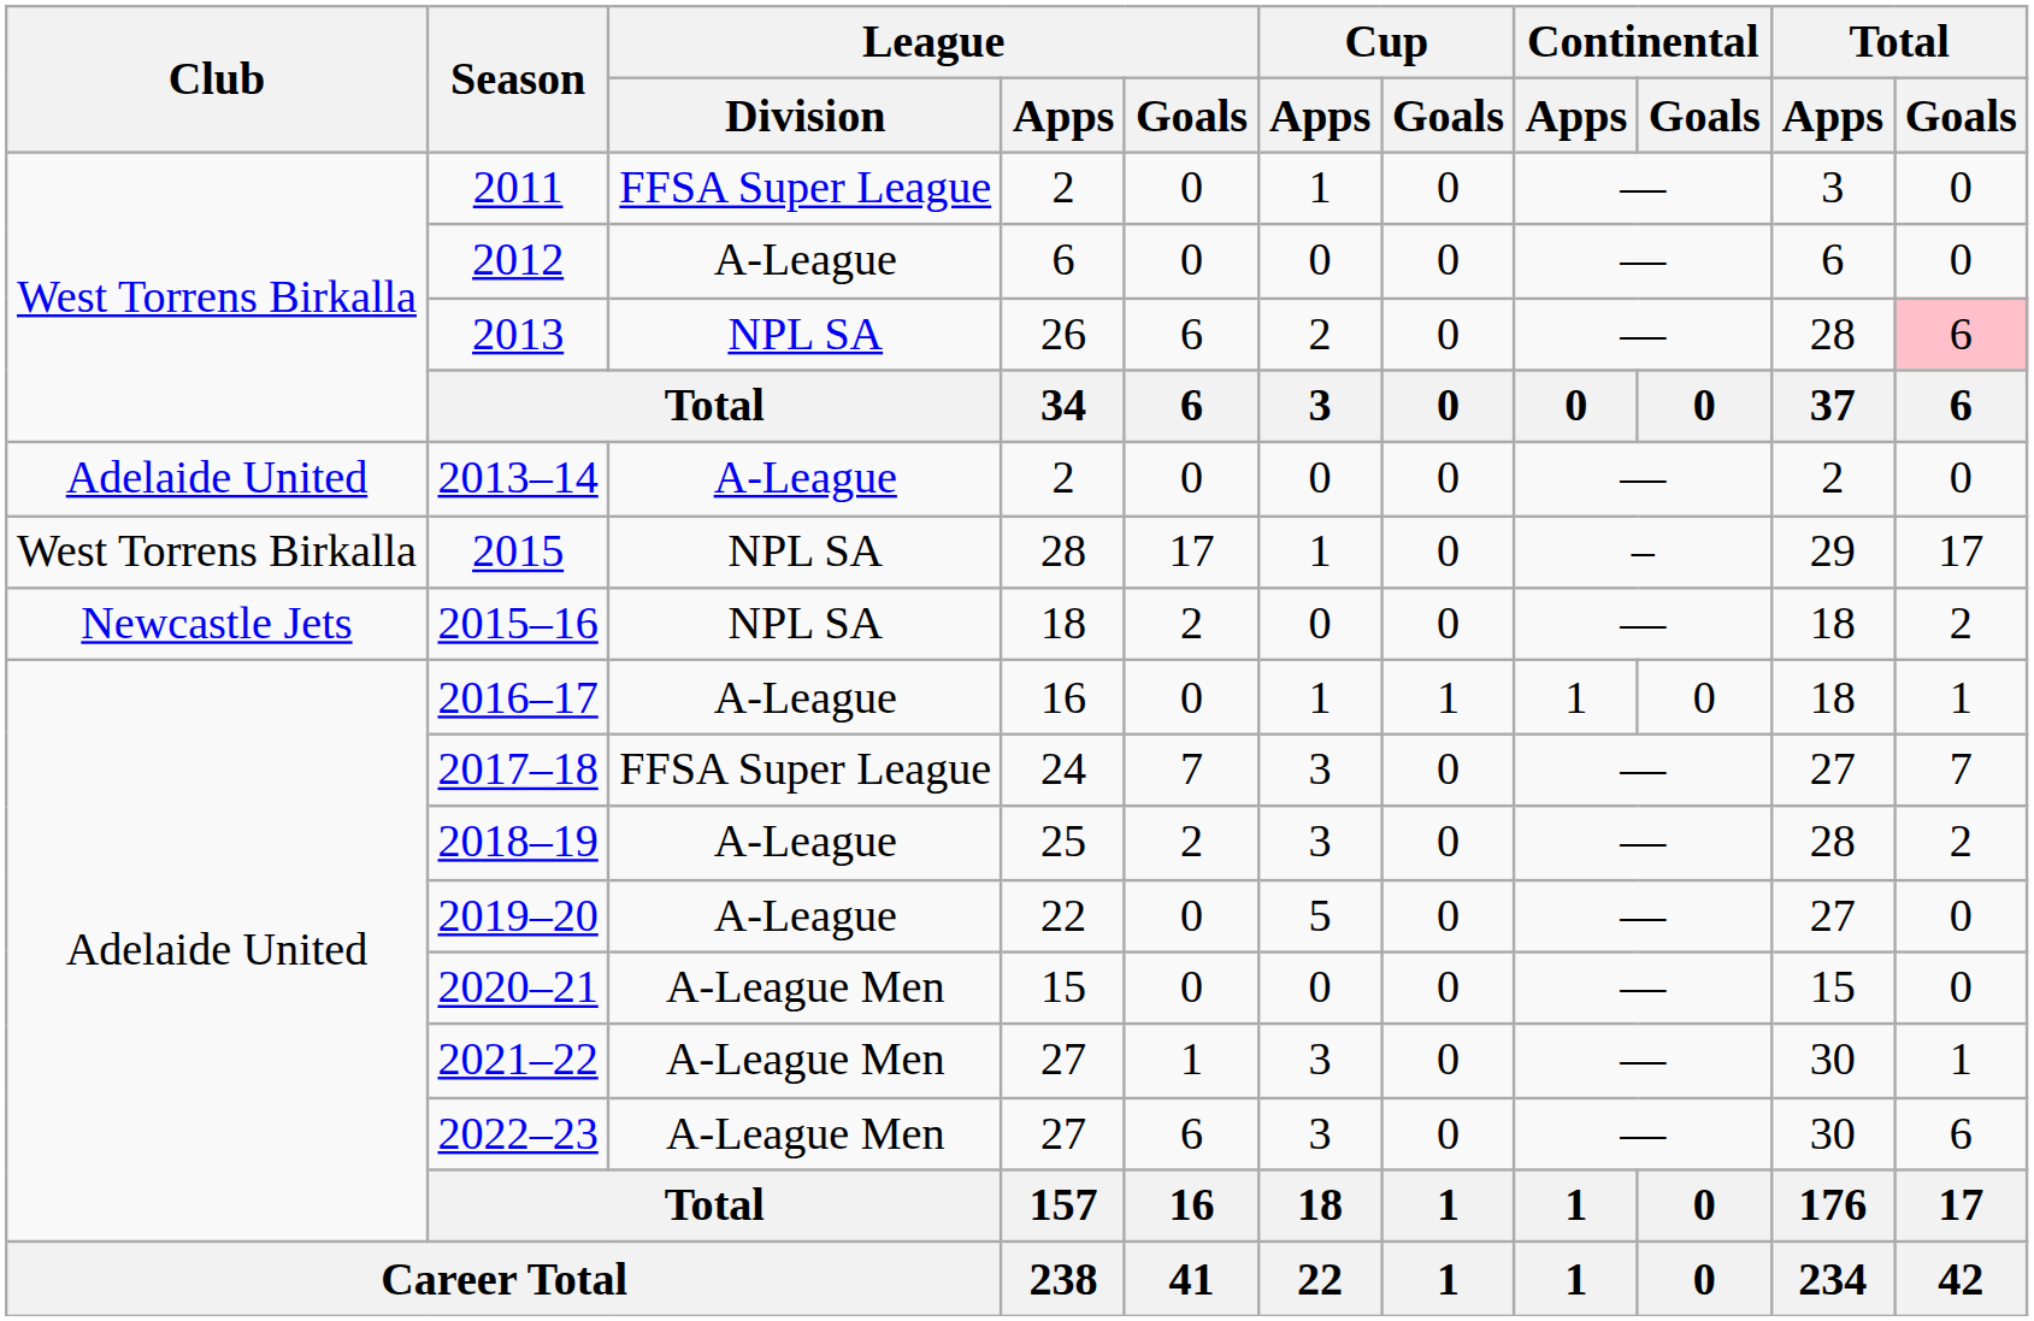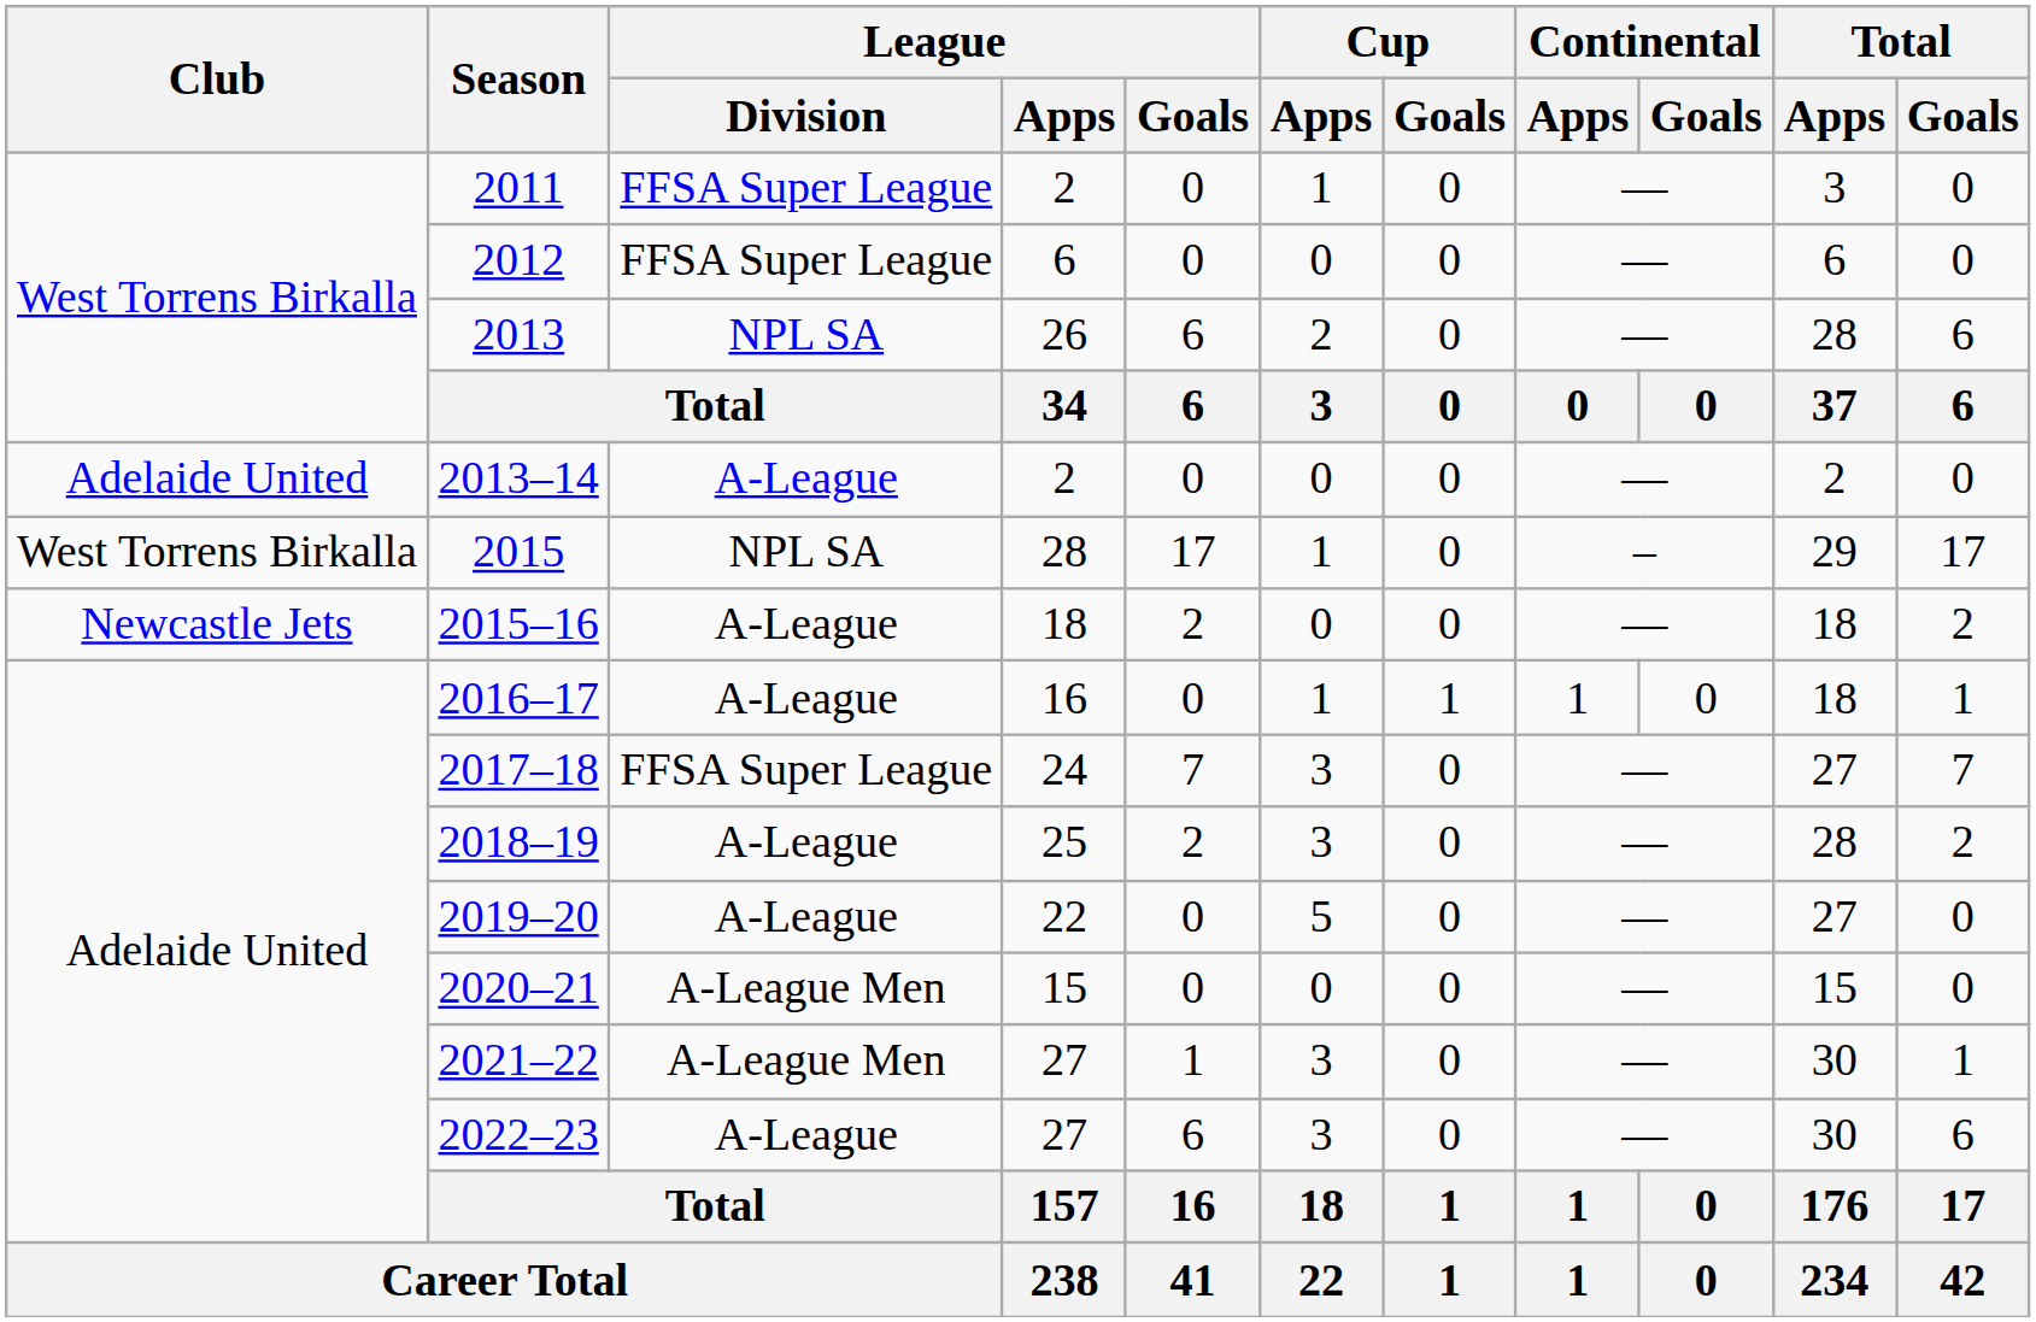 <table class="wikitable" style="text-align: center;">
 <tr>
 <th rowspan="2">Club</th>
 <th rowspan="2">Season</th>
 <th colspan="3">League</th>
 <th colspan="2">Cup</th>
 <th colspan="2">Continental</th>
 <th colspan="2">Total</th>
 </tr>
 <tr>
 <th>Division</th>
 <th>Apps</th>
 <th>Goals</th>
 <th>Apps</th>
 <th>Goals</th>
 <th>Apps</th>
 <th>Goals</th>
 <th>Apps</th>
 <th>Goals</th>
 </tr>
 <tr>
 <td rowspan="4" valign="center"><a href='#'>West Torrens Birkalla</a></td>
 <td><a href='#'>2011</a></td>
 <td><a href='#'>FFSA Super League</a></td>
 <td>2</td>
 <td>0</td>
 <td>1</td>
 <td>0</td>
 <td colspan="2">—</td>
 <td>3</td>
 <td>0</td>
 </tr>
 <tr>
 <td><a href='#'>2012</a></td>
-<td>A-League</td>
+<td>FFSA Super League</td>
 <td>6</td>
 <td>0</td>
 <td>0</td>
 <td>0</td>
 <td colspan="2">—</td>
 <td>6</td>
 <td>0</td>
 </tr>
 <tr>
 <td><a href='#'>2013</a></td>
 <td><a href='#'>NPL SA</a></td>
 <td>26</td>
 <td>6</td>
 <td>2</td>
 <td>0</td>
 <td colspan="2">—</td>
 <td>28</td>
-<td style="background: pink;">6</td>
+<td>6</td>
 </tr>
 <tr>
 <th colspan="2">Total</th>
 <th>34</th>
 <th>6</th>
 <th>3</th>
 <th>0</th>
 <th>0</th>
 <th>0</th>
 <th>37</th>
 <th>6</th>
 </tr>
 <tr>
 <td><a href='#'>Adelaide United</a></td>
 <td><a href='#'>2013–14</a></td>
 <td><a href='#'>A-League</a></td>
 <td>2</td>
 <td>0</td>
 <td>0</td>
 <td>0</td>
 <td colspan="2">—</td>
 <td>2</td>
 <td>0</td>
 </tr>
 <tr>
 <td>West Torrens Birkalla</td>
 <td><a href='#'>2015</a></td>
 <td>NPL SA</td>
 <td>28</td>
 <td>17</td>
 <td>1</td>
 <td>0</td>
 <td colspan="2">–</td>
 <td>29</td>
 <td>17</td>
 </tr>
 <tr>
 <td><a href='#'>Newcastle Jets</a></td>
 <td><a href='#'>2015–16</a></td>
-<td>NPL SA</td>
+<td>A-League</td>
 <td>18</td>
 <td>2</td>
 <td>0</td>
 <td>0</td>
 <td colspan="2">—</td>
 <td>18</td>
 <td>2</td>
 </tr>
 <tr>
 <td rowspan="8">Adelaide United</td>
 <td><a href='#'>2016–17</a></td>
 <td>A-League</td>
 <td>16</td>
 <td>0</td>
 <td>1</td>
 <td>1</td>
 <td>1</td>
 <td>0</td>
 <td>18</td>
 <td>1</td>
 </tr>
 <tr>
 <td><a href='#'>2017–18</a></td>
 <td>FFSA Super League</td>
 <td>24</td>
 <td>7</td>
 <td>3</td>
 <td>0</td>
 <td colspan="2">—</td>
 <td>27</td>
 <td>7</td>
 </tr>
 <tr>
 <td><a href='#'>2018–19</a></td>
 <td>A-League</td>
 <td>25</td>
 <td>2</td>
 <td>3</td>
 <td>0</td>
 <td colspan="2">—</td>
 <td>28</td>
 <td>2</td>
 </tr>
 <tr>
 <td><a href='#'>2019–20</a></td>
 <td>A-League</td>
 <td>22</td>
 <td>0</td>
 <td>5</td>
 <td>0</td>
 <td colspan="2">—</td>
 <td>27</td>
 <td>0</td>
 </tr>
 <tr>
 <td><a href='#'>2020–21</a></td>
 <td>A-League Men</td>
 <td>15</td>
 <td>0</td>
 <td>0</td>
 <td>0</td>
 <td colspan="2">—</td>
 <td>15</td>
 <td>0</td>
 </tr>
 <tr>
 <td><a href='#'>2021–22</a></td>
 <td>A-League Men</td>
 <td>27</td>
 <td>1</td>
 <td>3</td>
 <td>0</td>
 <td colspan="2">—</td>
 <td>30</td>
 <td>1</td>
 </tr>
 <tr>
 <td><a href='#'>2022–23</a></td>
-<td>A-League Men</td>
+<td>A-League</td>
 <td>27</td>
 <td>6</td>
 <td>3</td>
 <td>0</td>
 <td colspan="2">—</td>
 <td>30</td>
 <td>6</td>
 </tr>
 <tr>
 <th colspan="2">Total</th>
 <th>157</th>
 <th>16</th>
 <th>18</th>
 <th>1</th>
 <th>1</th>
 <th>0</th>
 <th>176</th>
 <th>17</th>
 </tr>
 <tr>
 <th colspan="3">Career Total</th>
 <th>238</th>
 <th>41</th>
 <th>22</th>
 <th>1</th>
 <th>1</th>
 <th>0</th>
 <th>234</th>
 <th>42</th>
 </tr>
 </table>
